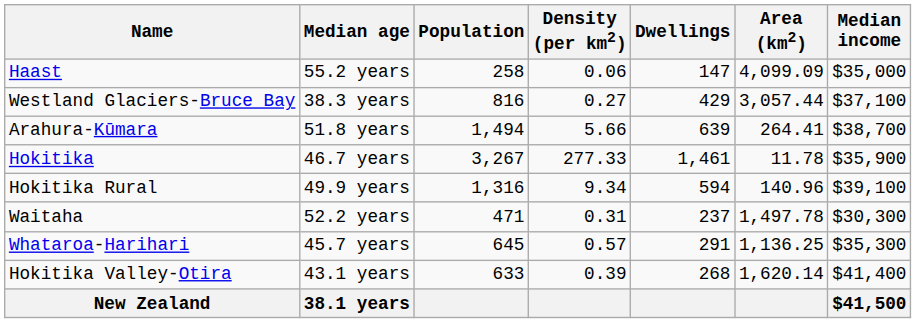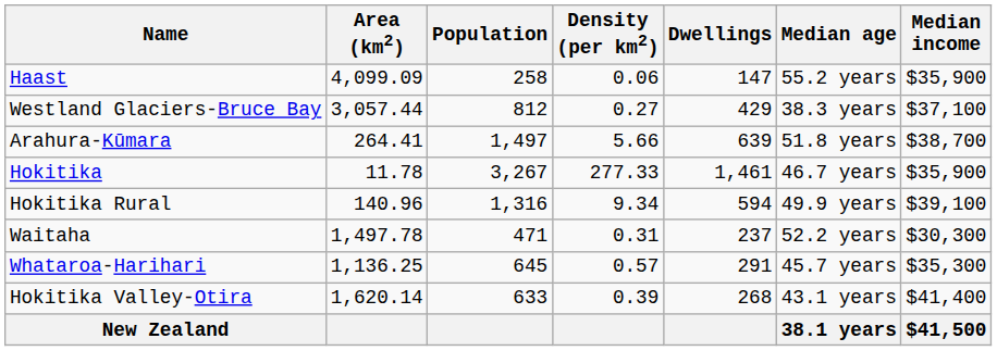 <table class="wikitable">
 <tr>
 <th>Name</th>
-<th>Median age</th>
+<th>Area<br>(km<sup>2</sup>)</th>
 <th>Population</th>
 <th>Density<br>(per km<sup>2</sup>)</th>
 <th>Dwellings</th>
-<th>Area<br>(km<sup>2</sup>)</th>
+<th>Median age</th>
 <th>Median<br>income</th>
 </tr>
 <tr>
 <td><a href='#'>Haast</a></td>
-<td>55.2 years</td>
+<td style="text-align:right;">4,099.09</td>
 <td style="text-align:right;">258</td>
 <td style="text-align:right;">0.06</td>
 <td style="text-align:right;">147</td>
-<td style="text-align:right;">4,099.09</td>
-<td>$35,000</td>
+<td>55.2 years</td>
+<td>$35,900</td>
 </tr>
 <tr>
 <td>Westland Glaciers-<a href='#'>Bruce Bay</a></td>
-<td>38.3 years</td>
-<td style="text-align:right;">816</td>
+<td style="text-align:right;">3,057.44</td>
+<td style="text-align:right;">812</td>
 <td style="text-align:right;">0.27</td>
 <td style="text-align:right;">429</td>
-<td style="text-align:right;">3,057.44</td>
+<td>38.3 years</td>
 <td>$37,100</td>
 </tr>
 <tr>
 <td>Arahura-<a href='#'>Kūmara</a></td>
-<td>51.8 years</td>
-<td style="text-align:right;">1,494</td>
+<td style="text-align:right;">264.41</td>
+<td style="text-align:right;">1,497</td>
 <td style="text-align:right;">5.66</td>
 <td style="text-align:right;">639</td>
-<td style="text-align:right;">264.41</td>
+<td>51.8 years</td>
 <td>$38,700</td>
 </tr>
 <tr>
 <td><a href='#'>Hokitika</a></td>
-<td>46.7 years</td>
+<td style="text-align:right;">11.78</td>
 <td style="text-align:right;">3,267</td>
 <td style="text-align:right;">277.33</td>
 <td style="text-align:right;">1,461</td>
-<td style="text-align:right;">11.78</td>
+<td>46.7 years</td>
 <td>$35,900</td>
 </tr>
 <tr>
 <td>Hokitika Rural</td>
-<td>49.9 years</td>
+<td style="text-align:right;">140.96</td>
 <td style="text-align:right;">1,316</td>
 <td style="text-align:right;">9.34</td>
 <td style="text-align:right;">594</td>
-<td style="text-align:right;">140.96</td>
+<td>49.9 years</td>
 <td>$39,100</td>
 </tr>
 <tr>
 <td>Waitaha</td>
-<td>52.2 years</td>
+<td style="text-align:right;">1,497.78</td>
 <td style="text-align:right;">471</td>
 <td style="text-align:right;">0.31</td>
 <td style="text-align:right;">237</td>
-<td style="text-align:right;">1,497.78</td>
+<td>52.2 years</td>
 <td>$30,300</td>
 </tr>
 <tr>
 <td><a href='#'>Whataroa</a>-<a href='#'>Harihari</a></td>
-<td>45.7 years</td>
+<td style="text-align:right;">1,136.25</td>
 <td style="text-align:right;">645</td>
 <td style="text-align:right;">0.57</td>
 <td style="text-align:right;">291</td>
-<td style="text-align:right;">1,136.25</td>
+<td>45.7 years</td>
 <td>$35,300</td>
 </tr>
 <tr>
 <td>Hokitika Valley-<a href='#'>Otira</a></td>
-<td>43.1 years</td>
+<td style="text-align:right;">1,620.14</td>
 <td style="text-align:right;">633</td>
 <td style="text-align:right;">0.39</td>
 <td style="text-align:right;">268</td>
-<td style="text-align:right;">1,620.14</td>
+<td>43.1 years</td>
 <td>$41,400</td>
 </tr>
 <tr>
 <th>New Zealand</th>
-<th>38.1 years</th>
 <th></th>
 <th></th>
 <th></th>
 <th></th>
+<th>38.1 years</th>
 <th style="text-align:left;">$41,500</th>
 </tr>
 </table>
